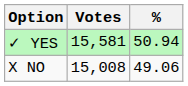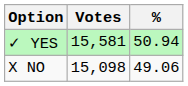 <table class="wikitable">
 <tr>
 <th>Option</th>
 <th>Votes</th>
 <th>%</th>
 </tr>
 <tr>
 <td style=background:#bbf8be>✓ YES</td>
 <td style=background:#bbf8be>15,581</td>
 <td style=background:#bbf8be>50.94</td>
 </tr>
 <tr>
 <td>X NO</td>
-<td>15,008</td>
+<td>15,098</td>
 <td>49.06</td>
 </tr>
 </table>
